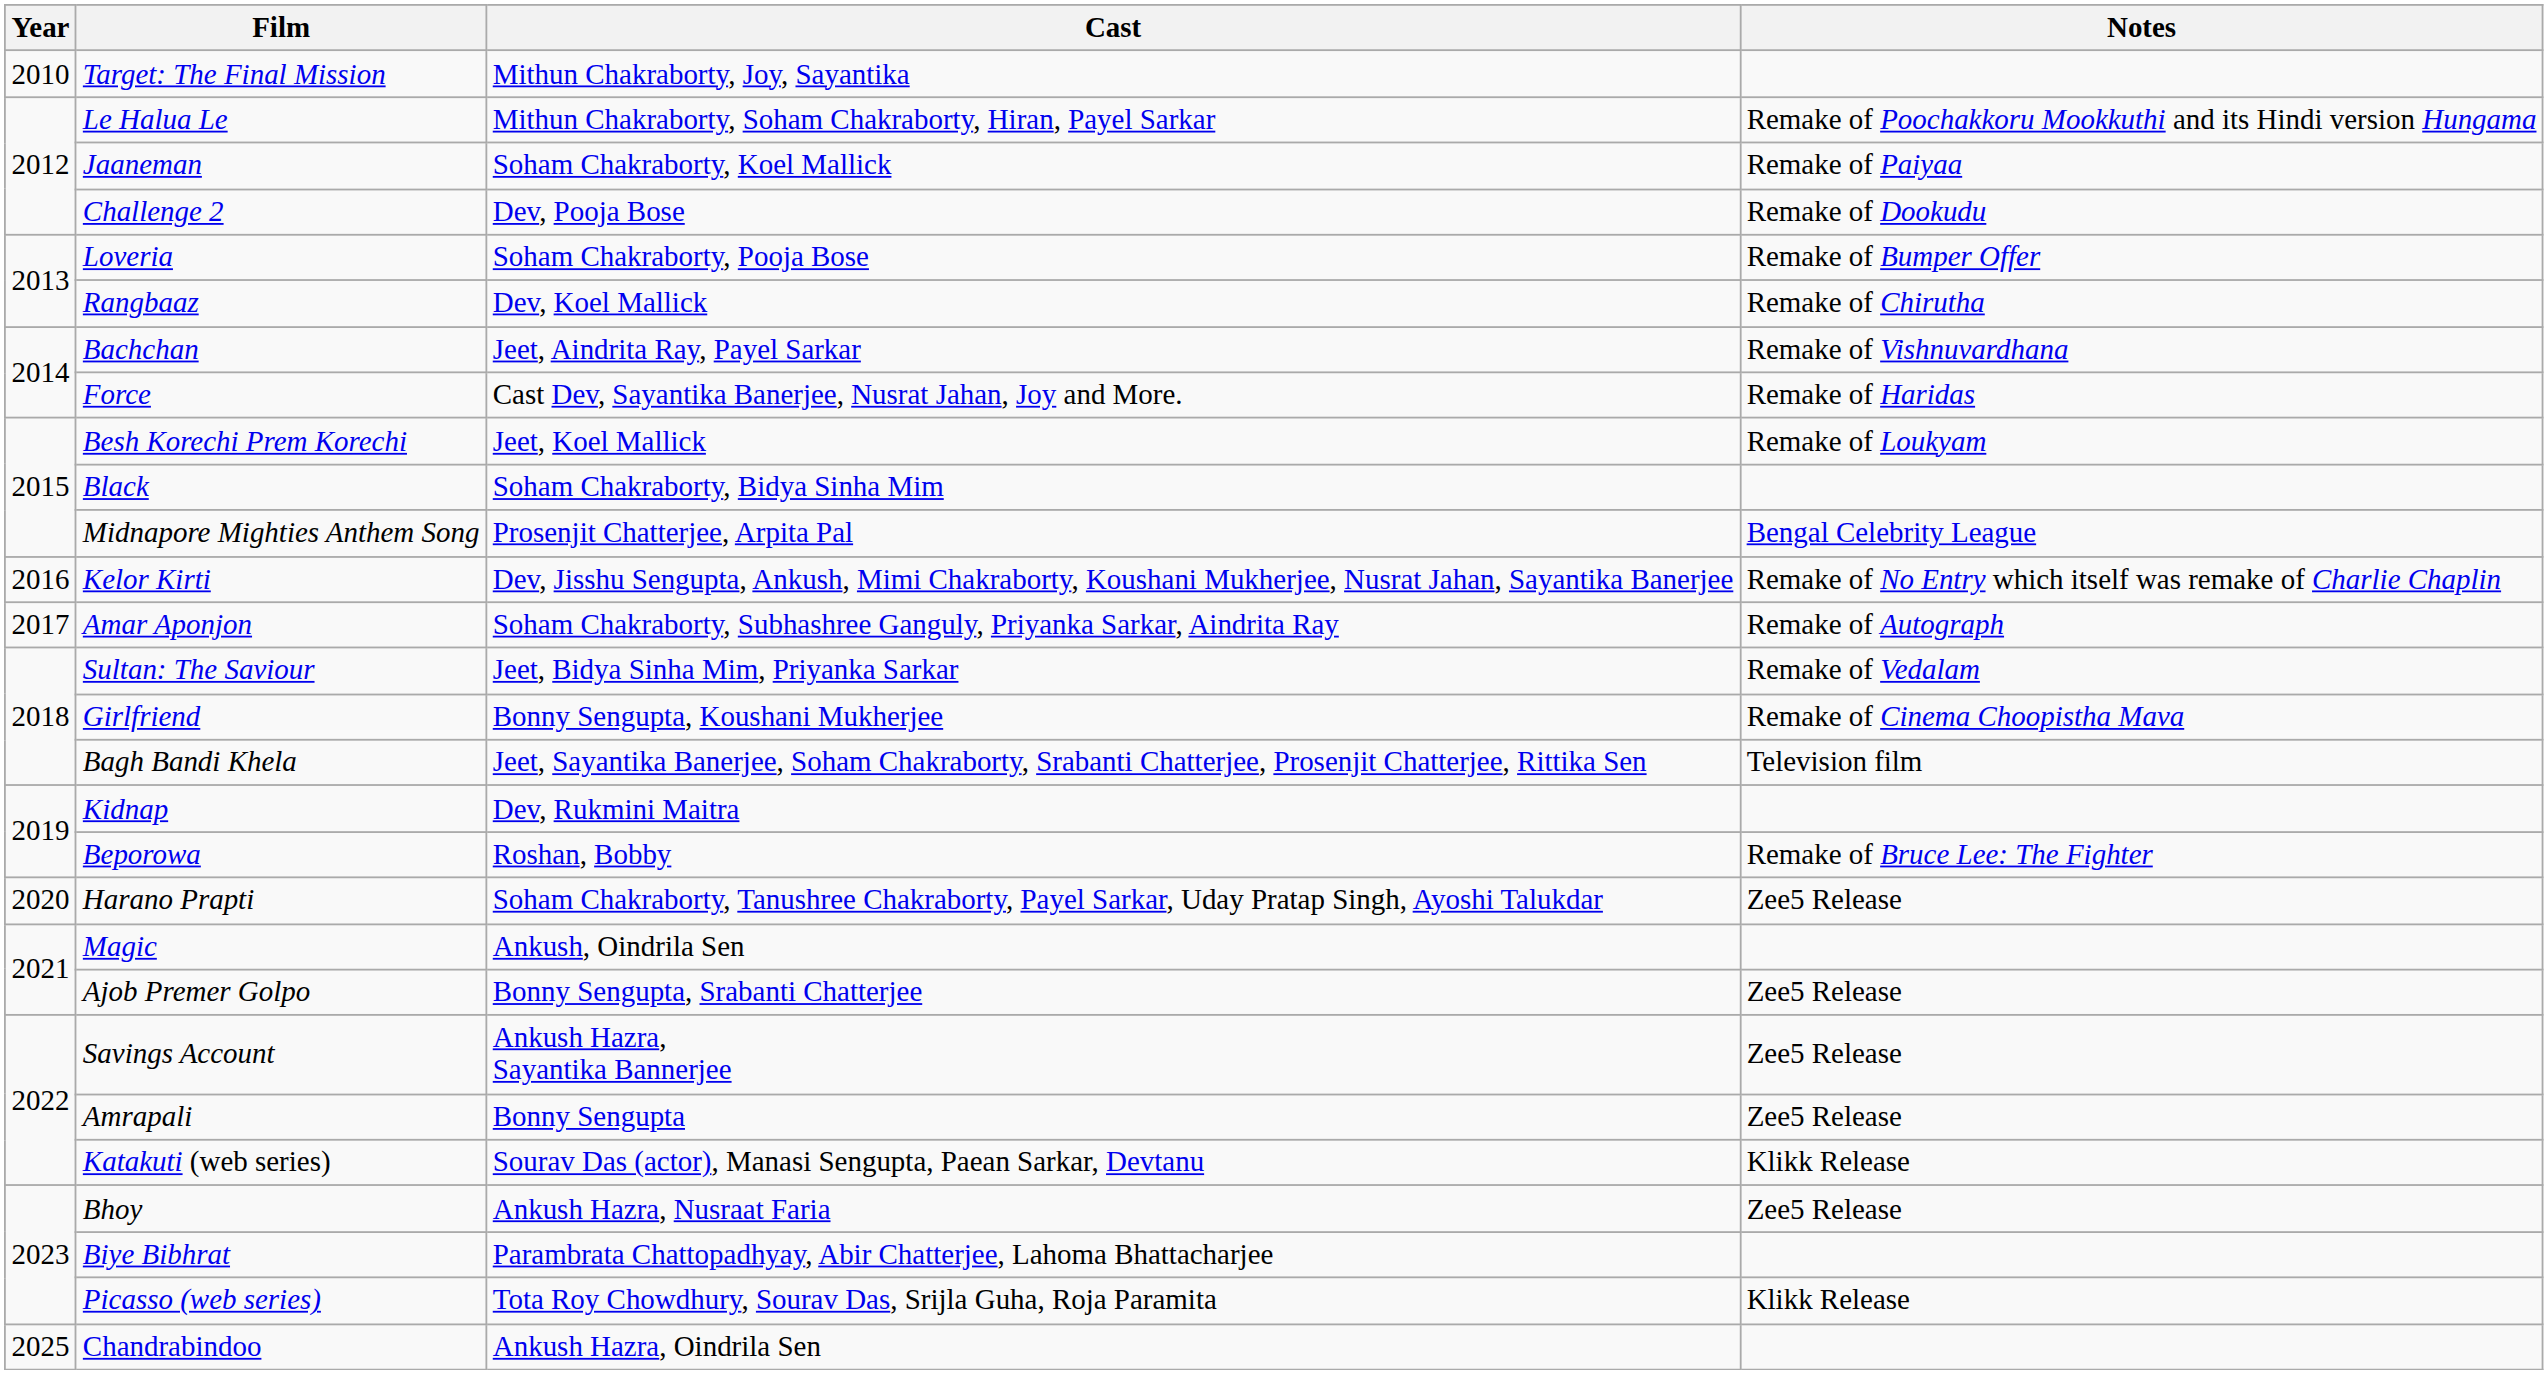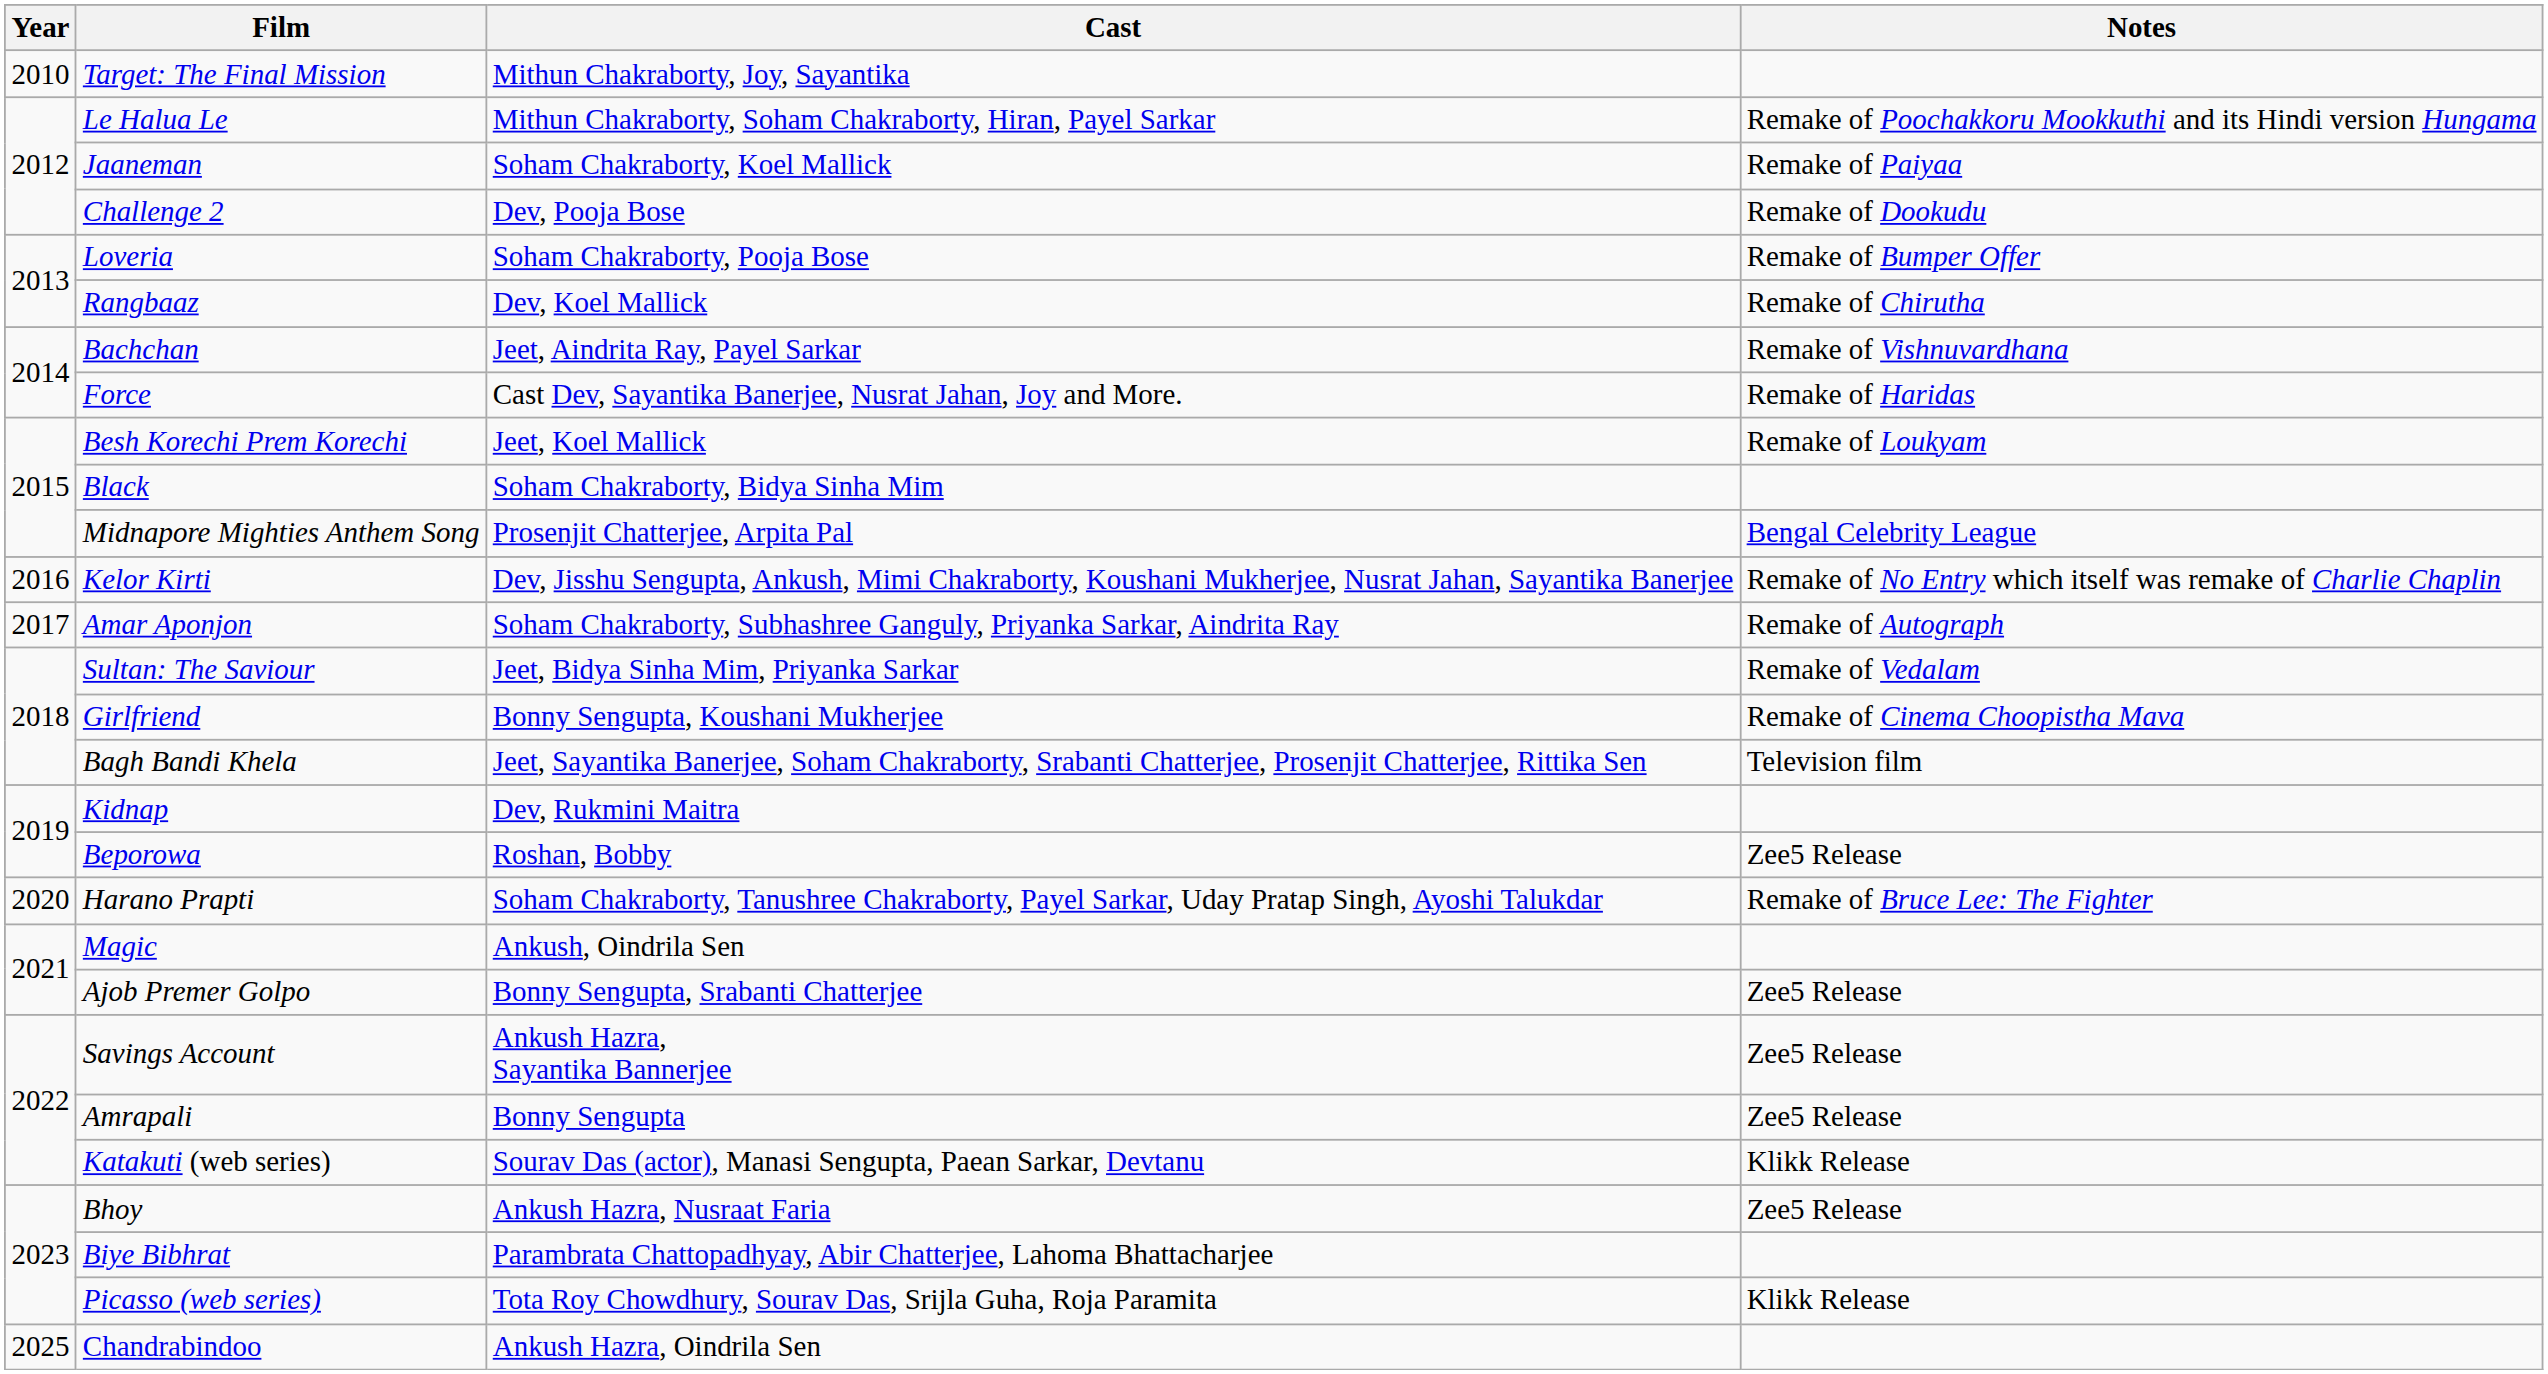 <table class="wikitable sortable">
 <tr>
 <th>Year</th>
 <th>Film</th>
 <th>Cast</th>
 <th>Notes</th>
 </tr>
 <tr>
 <td>2010</td>
 <td><em><a href='#'>Target: The Final Mission</a></em></td>
 <td><a href='#'>Mithun Chakraborty</a>, <a href='#'>Joy</a>, <a href='#'>Sayantika</a></td>
 <td></td>
 </tr>
 <tr>
 <td rowspan="3">2012</td>
 <td><em><a href='#'>Le Halua Le</a></em></td>
 <td><a href='#'>Mithun Chakraborty</a>, <a href='#'>Soham Chakraborty</a>, <a href='#'>Hiran</a>, <a href='#'>Payel Sarkar</a></td>
 <td>Remake of <em><a href='#'>Poochakkoru Mookkuthi</a></em> and its Hindi version <em><a href='#'>Hungama</a></em></td>
 </tr>
 <tr>
 <td><em><a href='#'>Jaaneman</a></em></td>
 <td><a href='#'>Soham Chakraborty</a>, <a href='#'>Koel Mallick</a></td>
 <td>Remake of <em><a href='#'>Paiyaa</a></em></td>
 </tr>
 <tr>
 <td><em><a href='#'>Challenge 2</a></em></td>
 <td><a href='#'>Dev</a>, <a href='#'>Pooja Bose</a></td>
 <td>Remake of <em><a href='#'>Dookudu</a></em></td>
 </tr>
 <tr>
 <td rowspan="2">2013</td>
 <td><em><a href='#'>Loveria</a></em></td>
 <td><a href='#'>Soham Chakraborty</a>, <a href='#'>Pooja Bose</a></td>
 <td>Remake of <em><a href='#'>Bumper Offer</a></em></td>
 </tr>
 <tr>
 <td><em><a href='#'>Rangbaaz</a></em></td>
 <td><a href='#'>Dev</a>, <a href='#'>Koel Mallick</a></td>
 <td>Remake of <em><a href='#'>Chirutha</a></em></td>
 </tr>
 <tr>
 <td rowspan="2">2014</td>
 <td><em><a href='#'>Bachchan</a></em></td>
 <td><a href='#'>Jeet</a>, <a href='#'>Aindrita Ray</a>, <a href='#'>Payel Sarkar</a></td>
 <td>Remake of <em><a href='#'>Vishnuvardhana</a></em></td>
 </tr>
 <tr>
 <td><em><a href='#'>Force</a></em></td>
 <td>Cast <a href='#'>Dev</a>, <a href='#'>Sayantika Banerjee</a>, <a href='#'>Nusrat Jahan</a>, <a href='#'>Joy</a> and More.</td>
 <td>Remake of <em><a href='#'>Haridas</a></em></td>
 </tr>
 <tr>
 <td rowspan="3">2015</td>
 <td><em><a href='#'>Besh Korechi Prem Korechi</a></em></td>
 <td><a href='#'>Jeet</a>, <a href='#'>Koel Mallick</a></td>
 <td>Remake of <em><a href='#'>Loukyam</a></em></td>
 </tr>
 <tr>
 <td><em><a href='#'>Black</a></em></td>
 <td><a href='#'>Soham Chakraborty</a>, <a href='#'>Bidya Sinha Mim</a></td>
 <td></td>
 </tr>
 <tr>
 <td><em>Midnapore Mighties Anthem Song</em></td>
 <td><a href='#'>Prosenjit Chatterjee</a>, <a href='#'>Arpita Pal</a></td>
 <td><a href='#'>Bengal Celebrity League</a></td>
 </tr>
 <tr>
 <td>2016</td>
 <td><em><a href='#'>Kelor Kirti</a></em></td>
 <td><a href='#'>Dev</a>, <a href='#'>Jisshu Sengupta</a>, <a href='#'>Ankush</a>, <a href='#'>Mimi Chakraborty</a>, <a href='#'>Koushani Mukherjee</a>, <a href='#'>Nusrat Jahan</a>, <a href='#'>Sayantika Banerjee</a></td>
 <td>Remake of <em><a href='#'>No Entry</a></em> which itself was remake of  <em><a href='#'>Charlie Chaplin</a></em></td>
 </tr>
 <tr>
 <td>2017</td>
 <td><em><a href='#'>Amar Aponjon</a></em></td>
 <td><a href='#'>Soham Chakraborty</a>, <a href='#'>Subhashree Ganguly</a>, <a href='#'>Priyanka Sarkar</a>, <a href='#'>Aindrita Ray</a></td>
 <td>Remake of <em><a href='#'>Autograph</a></em></td>
 </tr>
 <tr>
 <td rowspan="3">2018</td>
 <td><em><a href='#'>Sultan: The Saviour</a></em></td>
 <td><a href='#'>Jeet</a>, <a href='#'>Bidya Sinha Mim</a>, <a href='#'>Priyanka Sarkar</a></td>
 <td>Remake of <em><a href='#'>Vedalam</a></em></td>
 </tr>
 <tr>
 <td><em><a href='#'>Girlfriend</a></em></td>
 <td><a href='#'>Bonny Sengupta</a>, <a href='#'>Koushani Mukherjee</a></td>
 <td>Remake of  <em><a href='#'>Cinema Choopistha Mava</a></em></td>
 </tr>
 <tr>
 <td><em>Bagh Bandi Khela</em></td>
 <td><a href='#'>Jeet</a>, <a href='#'>Sayantika Banerjee</a>, <a href='#'>Soham Chakraborty</a>, <a href='#'>Srabanti Chatterjee</a>, <a href='#'>Prosenjit Chatterjee</a>, <a href='#'>Rittika Sen</a></td>
 <td>Television film</td>
 </tr>
 <tr>
 <td rowspan="2">2019</td>
 <td><em><a href='#'>Kidnap</a></em></td>
 <td><a href='#'>Dev</a>, <a href='#'>Rukmini Maitra</a></td>
 <td></td>
 </tr>
 <tr>
 <td><em><a href='#'>Beporowa</a></em></td>
 <td><a href='#'>Roshan</a>, <a href='#'>Bobby</a></td>
-<td>Remake of <em><a href='#'>Bruce Lee: The Fighter</a></em></td>
+<td>Zee5 Release</td>
 </tr>
 <tr>
 <td>2020</td>
 <td><em>Harano Prapti</em></td>
 <td><a href='#'>Soham Chakraborty</a>, <a href='#'>Tanushree Chakraborty</a>, <a href='#'>Payel Sarkar</a>, Uday Pratap Singh, <a href='#'>Ayoshi Talukdar</a></td>
-<td>Zee5 Release</td>
+<td>Remake of <em><a href='#'>Bruce Lee: The Fighter</a></em></td>
 </tr>
 <tr>
 <td rowspan="2">2021</td>
 <td><em><a href='#'>Magic</a></em></td>
 <td><a href='#'>Ankush</a>, Oindrila Sen</td>
 <td></td>
 </tr>
 <tr>
 <td><em>Ajob Premer Golpo</em></td>
 <td><a href='#'>Bonny Sengupta</a>, <a href='#'>Srabanti Chatterjee</a></td>
 <td>Zee5 Release</td>
 </tr>
 <tr>
 <td rowspan="3">2022</td>
 <td><em>Savings Account</em></td>
 <td><a href='#'>Ankush Hazra</a>,<br><a href='#'>Sayantika Bannerjee</a></td>
 <td>Zee5 Release</td>
 </tr>
 <tr>
 <td><em>Amrapali</em></td>
 <td><a href='#'>Bonny Sengupta</a></td>
 <td>Zee5 Release</td>
 </tr>
 <tr>
 <td><em><a href='#'>Katakuti</a></em> (web series)</td>
 <td><a href='#'>Sourav Das (actor)</a>, Manasi Sengupta, Paean Sarkar, <a href='#'>Devtanu</a></td>
 <td>Klikk Release</td>
 </tr>
 <tr>
 <td rowspan="3">2023</td>
 <td><em>Bhoy</em></td>
 <td><a href='#'>Ankush Hazra</a>, <a href='#'>Nusraat Faria</a></td>
 <td>Zee5 Release</td>
 </tr>
 <tr>
 <td><em><a href='#'>Biye Bibhrat</a></em></td>
 <td><a href='#'>Parambrata Chattopadhyay</a>, <a href='#'>Abir Chatterjee</a>, Lahoma Bhattacharjee</td>
 <td></td>
 </tr>
 <tr>
 <td><em><a href='#'>Picasso (web series)</a></em></td>
 <td><a href='#'>Tota Roy Chowdhury</a>, <a href='#'>Sourav Das</a>, Srijla Guha, Roja Paramita</td>
 <td>Klikk Release</td>
 </tr>
 <tr>
 <td>2025</td>
 <td><a href='#'>Chandrabindoo</a></td>
 <td><a href='#'>Ankush Hazra</a>, Oindrila Sen</td>
 <td></td>
 </tr>
 </table>
